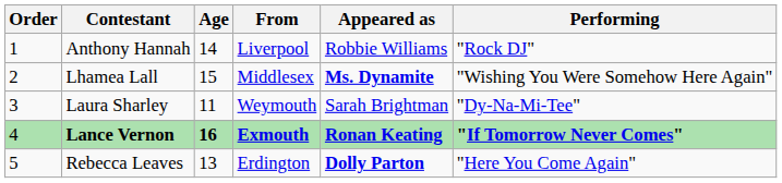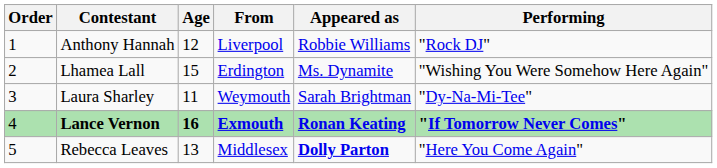 <table class="wikitable">
 <tr>
 <th>Order</th>
 <th>Contestant</th>
 <th>Age</th>
 <th>From</th>
 <th>Appeared as</th>
 <th>Performing</th>
 </tr>
 <tr>
 <td>1</td>
 <td>Anthony Hannah</td>
-<td>14</td>
+<td>12</td>
 <td><a href='#'>Liverpool</a></td>
 <td><a href='#'>Robbie Williams</a></td>
 <td>"<a href='#'>Rock DJ</a>"</td>
 </tr>
 <tr>
 <td>2</td>
 <td>Lhamea Lall</td>
 <td>15</td>
-<td><a href='#'>Middlesex</a></td>
-<td><strong><a href='#'>Ms. Dynamite</a></strong></td>
+<td><a href='#'>Erdington</a></td>
+<td><a href='#'>Ms. Dynamite</a></td>
 <td>"Wishing You Were Somehow Here Again"</td>
 </tr>
 <tr>
 <td>3</td>
 <td>Laura Sharley</td>
 <td>11</td>
 <td><a href='#'>Weymouth</a></td>
 <td><a href='#'>Sarah Brightman</a></td>
 <td>"<a href='#'>Dy-Na-Mi-Tee</a>"</td>
 </tr>
 <tr style="background:#ACE1AF;">
 <td>4</td>
 <td><strong>Lance Vernon</strong></td>
 <td><strong>16</strong></td>
 <td><strong><a href='#'>Exmouth</a></strong></td>
 <td><strong><a href='#'>Ronan Keating</a></strong></td>
 <td><strong>"<a href='#'>If Tomorrow Never Comes</a>"</strong></td>
 </tr>
 <tr>
 <td>5</td>
 <td>Rebecca Leaves</td>
 <td>13</td>
-<td><a href='#'>Erdington</a></td>
+<td><a href='#'>Middlesex</a></td>
 <td><strong><a href='#'>Dolly Parton</a></strong></td>
 <td>"<a href='#'>Here You Come Again</a>"</td>
 </tr>
 </table>
